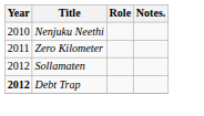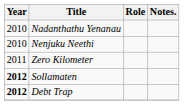 <table class="wikitable sortable">
 <tr>
 <th>Year</th>
 <th>Title</th>
 <th>Role</th>
 <th>Notes.</th>
+</tr>
+<tr>
+<td>2010</td>
+<td><em>Nadanthathu Yenanau</em></td>
+<td></td>
+<td></td>
 </tr>
 <tr>
 <td>2010</td>
 <td><em>Nenjuku Neethi</em></td>
 <td></td>
 <td></td>
 </tr>
 <tr>
 <td>2011</td>
 <td><em>Zero Kilometer</em></td>
 <td></td>
 <td></td>
 </tr>
 <tr>
-<td>2012</td>
+<td><strong>2012</strong></td>
 <td><em>Sollamaten</em></td>
 <td></td>
 <td></td>
 </tr>
 <tr>
 <td><strong>2012</strong></td>
 <td><em>Debt Trap</em></td>
 <td></td>
 <td></td>
 </tr>
 <tr>
 </tr>
 </table>
